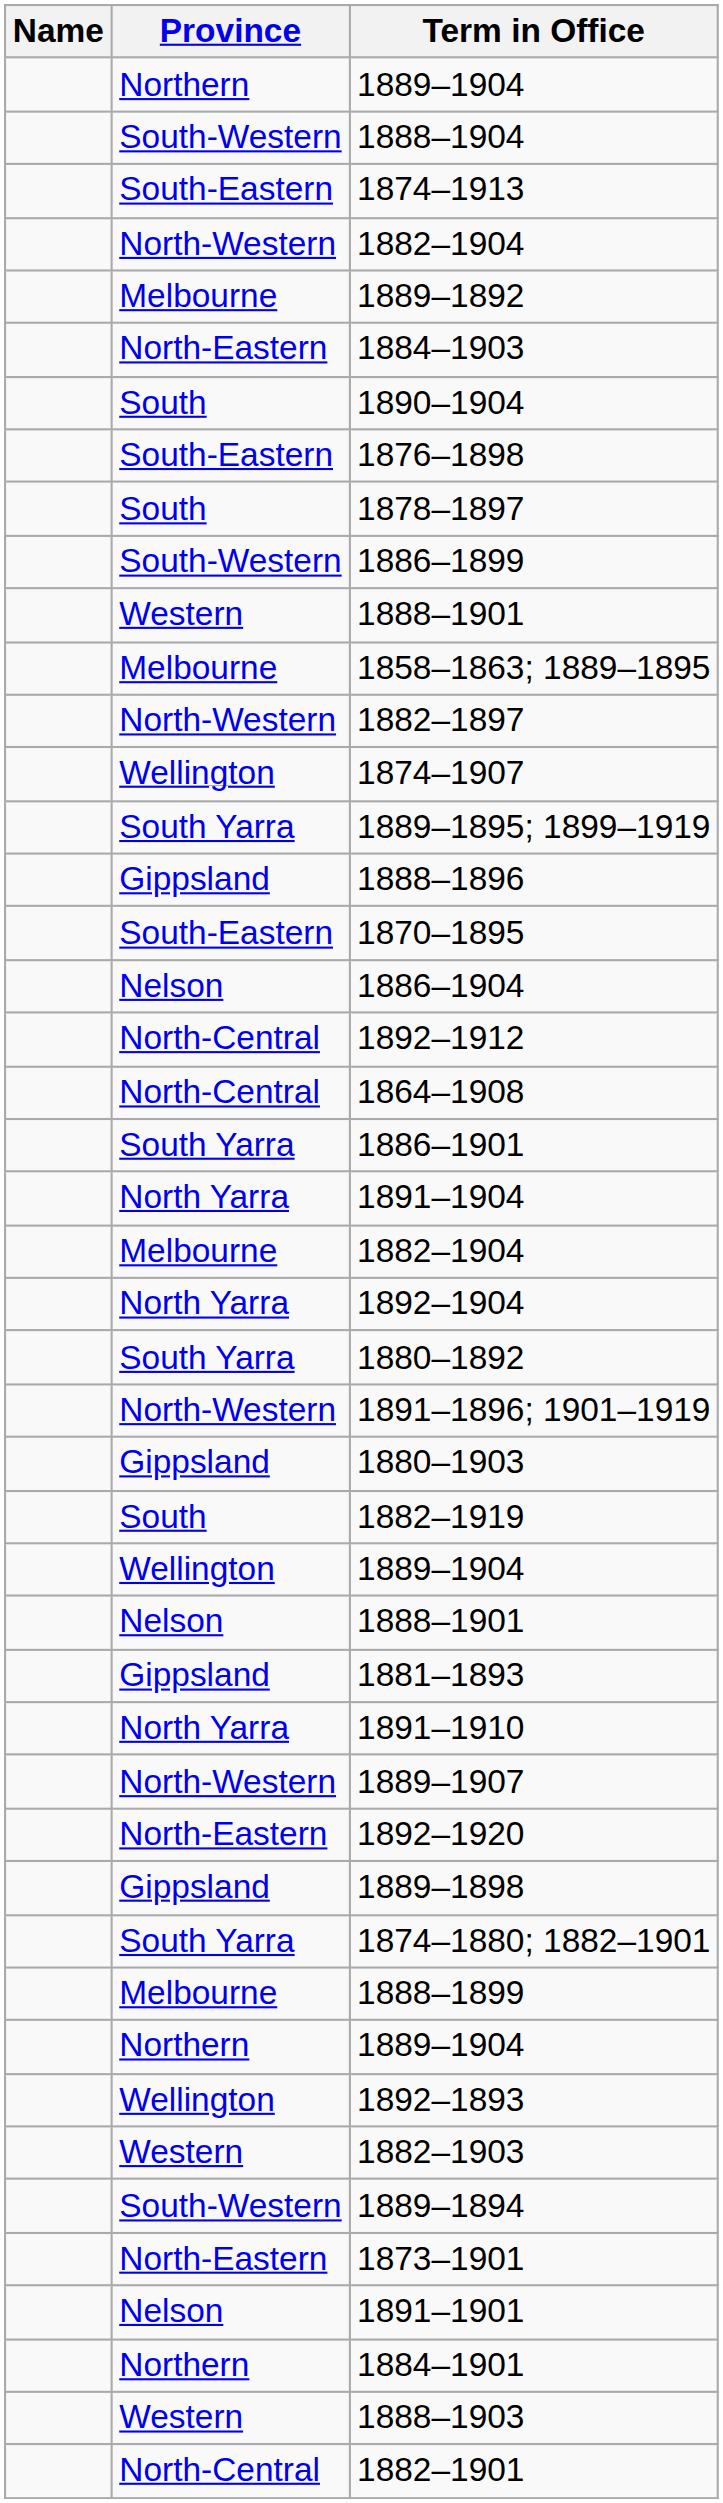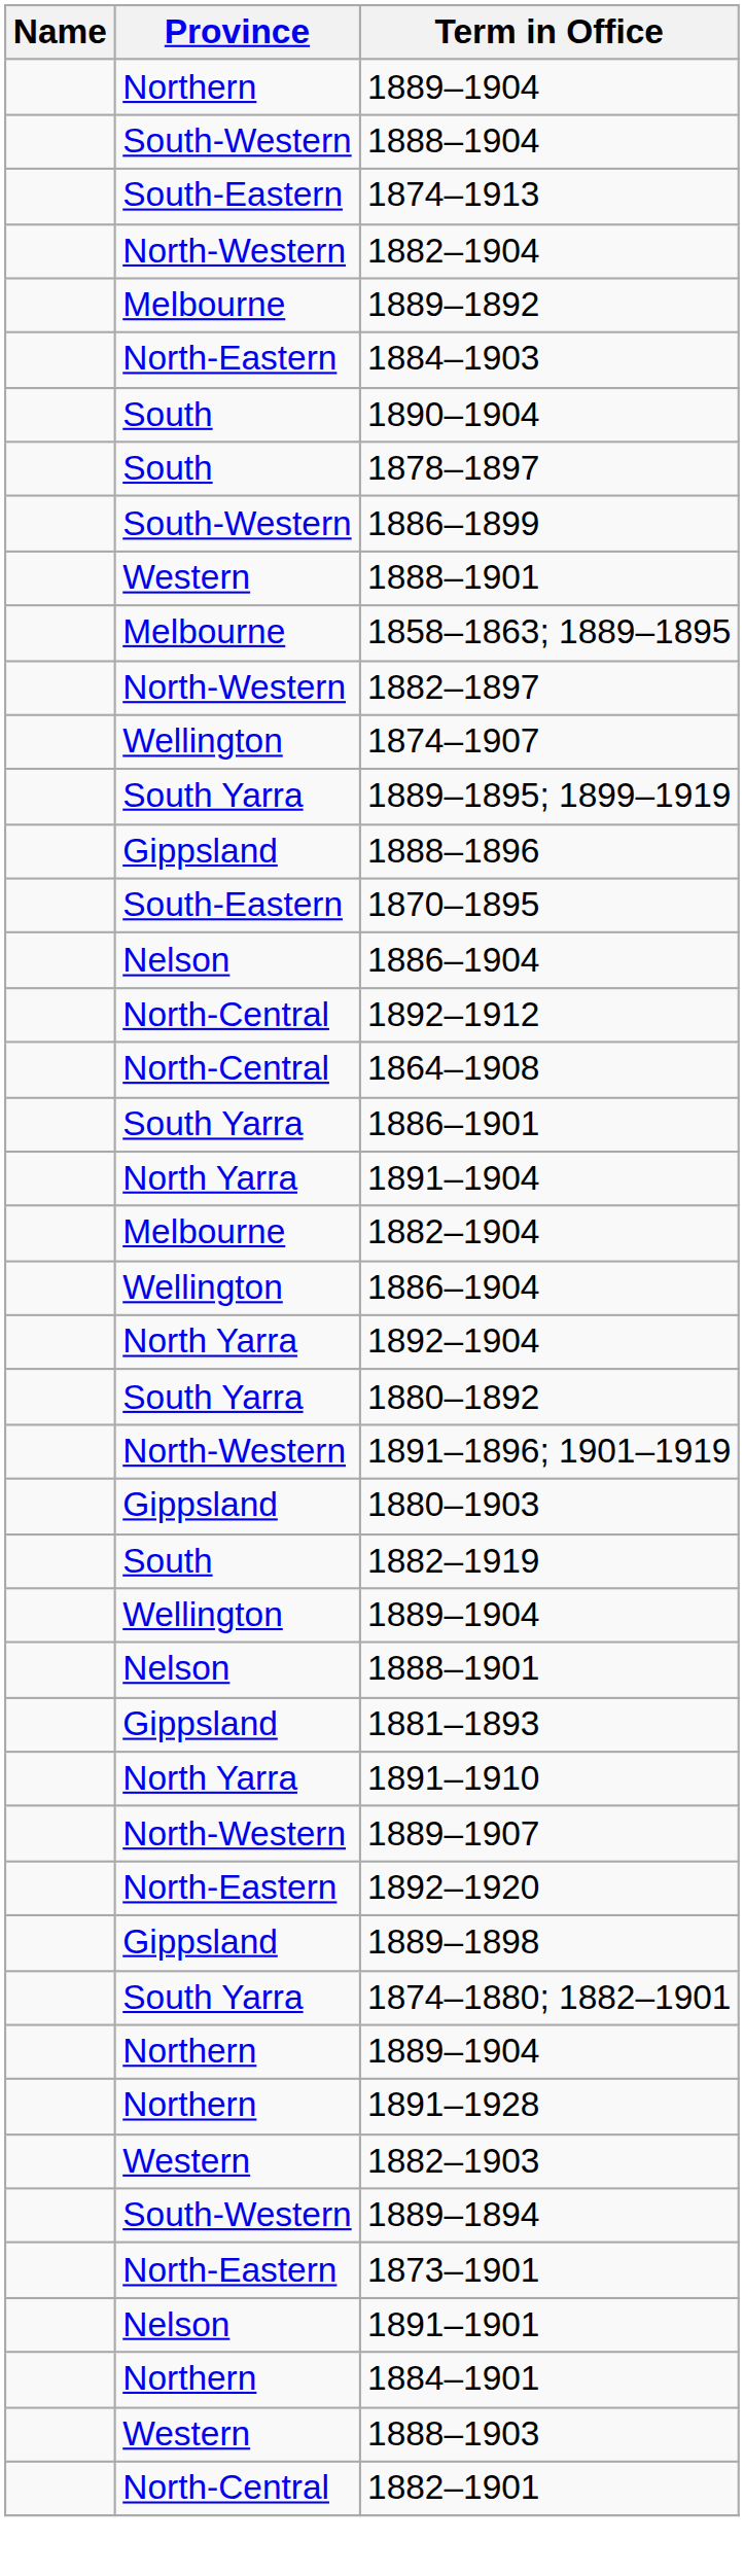 <table class="wikitable sortable">
 <tr>
 <th>Name</th>
 <th><a href='#'>Province</a></th>
 <th>Term in Office</th>
 </tr>
 <tr>
 <td></td>
 <td><a href='#'>Northern</a></td>
 <td>1889–1904</td>
 </tr>
 <tr>
 <td></td>
 <td><a href='#'>South-Western</a></td>
 <td>1888–1904</td>
 </tr>
 <tr>
 <td></td>
 <td><a href='#'>South-Eastern</a></td>
 <td>1874–1913</td>
 </tr>
 <tr>
 <td></td>
 <td><a href='#'>North-Western</a></td>
 <td>1882–1904</td>
 </tr>
 <tr>
 <td> </td>
 <td><a href='#'>Melbourne</a></td>
 <td>1889–1892</td>
 </tr>
 <tr>
 <td></td>
 <td><a href='#'>North-Eastern</a></td>
 <td>1884–1903</td>
 </tr>
 <tr>
 <td></td>
 <td><a href='#'>South</a></td>
 <td>1890–1904</td>
-</tr>
-<tr>
-<td></td>
-<td><a href='#'>South-Eastern</a></td>
-<td>1876–1898</td>
 </tr>
 <tr>
 <td></td>
 <td><a href='#'>South</a></td>
 <td>1878–1897</td>
 </tr>
 <tr>
 <td></td>
 <td><a href='#'>South-Western</a></td>
 <td>1886–1899</td>
 </tr>
 <tr>
 <td></td>
 <td><a href='#'>Western</a></td>
 <td>1888–1901</td>
 </tr>
 <tr>
 <td></td>
 <td><a href='#'>Melbourne</a></td>
 <td>1858–1863; 1889–1895</td>
 </tr>
 <tr>
 <td></td>
 <td><a href='#'>North-Western</a></td>
 <td>1882–1897</td>
 </tr>
 <tr>
 <td></td>
 <td><a href='#'>Wellington</a></td>
 <td>1874–1907</td>
 </tr>
 <tr>
 <td></td>
 <td><a href='#'>South Yarra</a></td>
 <td>1889–1895; 1899–1919</td>
 </tr>
 <tr>
 <td></td>
 <td><a href='#'>Gippsland</a></td>
 <td>1888–1896</td>
 </tr>
 <tr>
 <td></td>
 <td><a href='#'>South-Eastern</a></td>
 <td>1870–1895</td>
 </tr>
 <tr>
 <td></td>
 <td><a href='#'>Nelson</a></td>
 <td>1886–1904</td>
 </tr>
 <tr>
 <td></td>
 <td><a href='#'>North-Central</a></td>
 <td>1892–1912</td>
 </tr>
 <tr>
 <td></td>
 <td><a href='#'>North-Central</a></td>
 <td>1864–1908</td>
 </tr>
 <tr>
 <td></td>
 <td><a href='#'>South Yarra</a></td>
 <td>1886–1901</td>
 </tr>
 <tr>
 <td></td>
 <td><a href='#'>North Yarra</a></td>
 <td>1891–1904</td>
 </tr>
 <tr>
 <td></td>
 <td><a href='#'>Melbourne</a></td>
 <td>1882–1904</td>
 </tr>
 <tr>
 <td></td>
+<td><a href='#'>Wellington</a></td>
+<td>1886–1904</td>
+</tr>
+<tr>
+<td></td>
 <td><a href='#'>North Yarra</a></td>
 <td>1892–1904</td>
 </tr>
 <tr>
 <td> </td>
 <td><a href='#'>South Yarra</a></td>
 <td>1880–1892</td>
 </tr>
 <tr>
 <td></td>
 <td><a href='#'>North-Western</a></td>
 <td>1891–1896; 1901–1919</td>
 </tr>
 <tr>
 <td></td>
 <td><a href='#'>Gippsland</a></td>
 <td>1880–1903</td>
 </tr>
 <tr>
 <td></td>
 <td><a href='#'>South</a></td>
 <td>1882–1919</td>
 </tr>
 <tr>
 <td></td>
 <td><a href='#'>Wellington</a></td>
 <td>1889–1904</td>
 </tr>
 <tr>
 <td></td>
 <td><a href='#'>Nelson</a></td>
 <td>1888–1901</td>
 </tr>
 <tr>
 <td> </td>
 <td><a href='#'>Gippsland</a></td>
 <td>1881–1893</td>
 </tr>
 <tr>
 <td></td>
 <td><a href='#'>North Yarra</a></td>
 <td>1891–1910</td>
 </tr>
 <tr>
 <td></td>
 <td><a href='#'>North-Western</a></td>
 <td>1889–1907</td>
 </tr>
 <tr>
 <td></td>
 <td><a href='#'>North-Eastern</a></td>
 <td>1892–1920</td>
 </tr>
 <tr>
 <td></td>
 <td><a href='#'>Gippsland</a></td>
 <td>1889–1898</td>
 </tr>
 <tr>
 <td></td>
 <td><a href='#'>South Yarra</a></td>
 <td>1874–1880; 1882–1901</td>
 </tr>
 <tr>
 <td></td>
-<td><a href='#'>Melbourne</a></td>
-<td>1888–1899</td>
+<td><a href='#'>Northern</a></td>
+<td>1889–1904</td>
 </tr>
 <tr>
 <td></td>
 <td><a href='#'>Northern</a></td>
-<td>1889–1904</td>
-</tr>
-<tr>
-<td> </td>
-<td><a href='#'>Wellington</a></td>
-<td>1892–1893</td>
+<td>1891–1928</td>
 </tr>
 <tr>
 <td></td>
 <td><a href='#'>Western</a></td>
 <td>1882–1903</td>
 </tr>
 <tr>
 <td> </td>
 <td><a href='#'>South-Western</a></td>
 <td>1889–1894</td>
 </tr>
 <tr>
 <td></td>
 <td><a href='#'>North-Eastern</a></td>
 <td>1873–1901</td>
 </tr>
 <tr>
 <td></td>
 <td><a href='#'>Nelson</a></td>
 <td>1891–1901</td>
 </tr>
 <tr>
 <td></td>
 <td><a href='#'>Northern</a></td>
 <td>1884–1901</td>
 </tr>
 <tr>
 <td></td>
 <td><a href='#'>Western</a></td>
 <td>1888–1903</td>
 </tr>
 <tr>
 <td></td>
 <td><a href='#'>North-Central</a></td>
 <td>1882–1901</td>
 </tr>
 <tr>
 </tr>
 </table>
